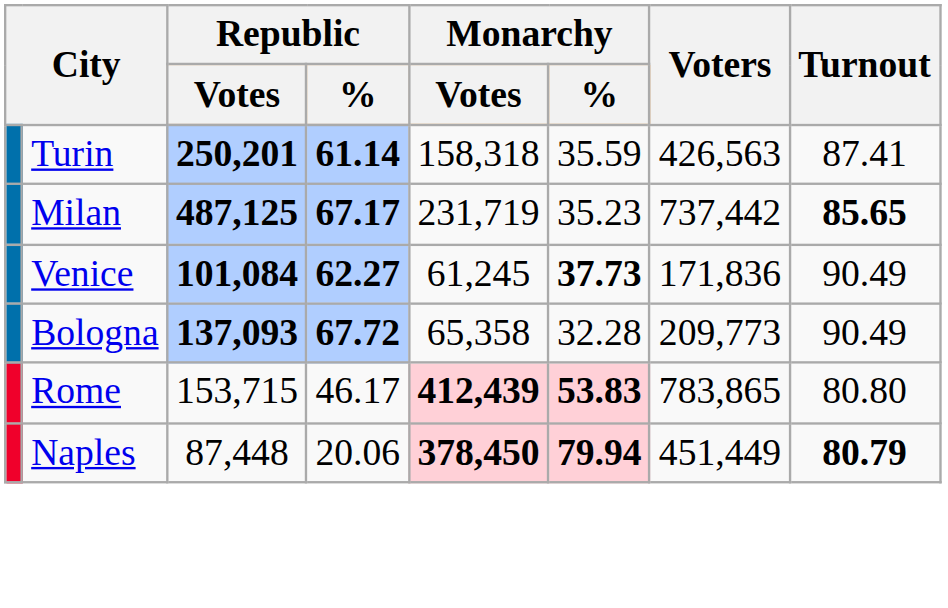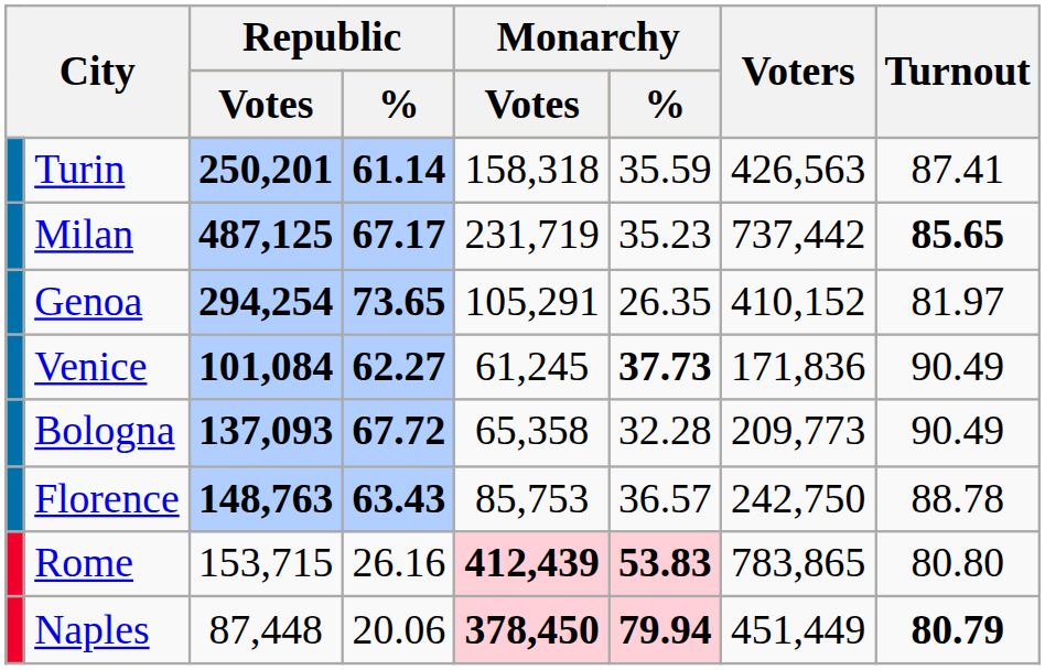 <table class="wikitable sortable" style=text-align:center>
 <tr>
 <th rowspan=2 colspan=2>City</th>
 <th colspan=2> Republic</th>
 <th colspan=2> Monarchy</th>
 <th rowspan=2>Voters</th>
 <th rowspan=2>Turnout</th>
 </tr>
 <tr bgcolor=#CEF6D8|>
 <th>Votes</th>
 <th>%</th>
 <th>Votes</th>
 <th>%</th>
 </tr>
 <tr>
 <td bgcolor=#0070AB></td>
 <td align=left><a href='#'>Turin</a></td>
 <td bgcolor=#B0CEFF><strong>250,201</strong></td>
 <td bgcolor=#B0CEFF><strong>61.14</strong></td>
 <td>158,318</td>
 <td>35.59</td>
 <td>426,563</td>
 <td>87.41</td>
 </tr>
 <tr>
 <td bgcolor=#0070AB></td>
 <td align=left><a href='#'>Milan</a></td>
 <td bgcolor=#B0CEFF><strong>487,125</strong></td>
 <td bgcolor=#B0CEFF><strong>67.17</strong></td>
 <td>231,719</td>
 <td>35.23</td>
 <td>737,442</td>
 <td><strong>85.65</strong></td>
 </tr>
 <tr>
 <td bgcolor=#0070AB></td>
+<td align=left><a href='#'>Genoa</a></td>
+<td bgcolor=#B0CEFF><strong>294,254</strong></td>
+<td bgcolor=#B0CEFF><strong>73.65</strong></td>
+<td>105,291</td>
+<td>26.35</td>
+<td>410,152</td>
+<td>81.97</td>
+</tr>
+<tr>
+<td bgcolor=#0070AB></td>
 <td align=left><a href='#'>Venice</a></td>
 <td bgcolor=#B0CEFF><strong>101,084</strong></td>
 <td bgcolor=#B0CEFF><strong>62.27</strong></td>
 <td>61,245</td>
 <td><strong>37.73</strong></td>
 <td>171,836</td>
 <td>90.49</td>
 </tr>
 <tr>
 <td bgcolor=#0070AB></td>
 <td align=left><a href='#'>Bologna</a></td>
 <td bgcolor=#B0CEFF><strong>137,093</strong></td>
 <td bgcolor=#B0CEFF><strong>67.72</strong></td>
 <td>65,358</td>
 <td>32.28</td>
 <td>209,773</td>
 <td>90.49</td>
 </tr>
 <tr>
+<td bgcolor=#0070AB></td>
+<td align=left><a href='#'>Florence</a></td>
+<td bgcolor=#B0CEFF><strong>148,763</strong></td>
+<td bgcolor=#B0CEFF><strong>63.43</strong></td>
+<td>85,753</td>
+<td>36.57</td>
+<td>242,750</td>
+<td>88.78</td>
+</tr>
+<tr>
 <td bgcolor=#F0002B></td>
 <td align=left><a href='#'>Rome</a></td>
 <td>153,715</td>
-<td>46.17</td>
+<td>26.16</td>
 <td bgcolor=#FFD0D7><strong>412,439</strong></td>
 <td bgcolor=#FFD0D7><strong>53.83</strong></td>
 <td>783,865</td>
 <td>80.80</td>
 </tr>
 <tr>
 <td bgcolor=#F0002B></td>
 <td align=left><a href='#'>Naples</a></td>
 <td>87,448</td>
 <td>20.06</td>
 <td bgcolor=#FFD0D7><strong>378,450</strong></td>
 <td bgcolor=#FFD0D7><strong>79.94</strong></td>
 <td>451,449</td>
 <td><strong>80.79</strong></td>
 </tr>
 </table>
